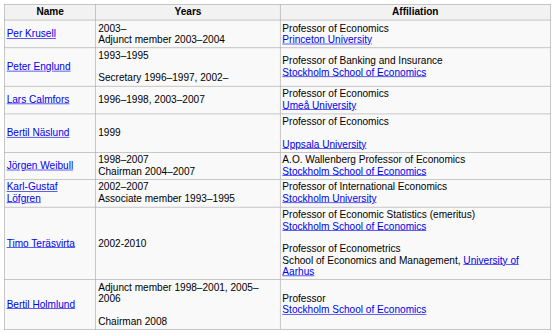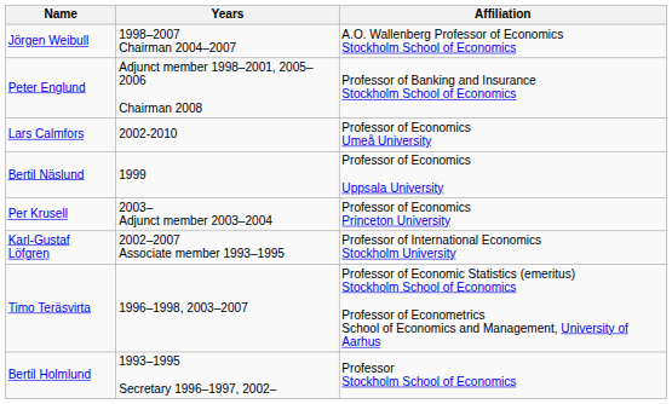 <table class="wikitable">
 <tr>
 <th>Name</th>
 <th>Years</th>
 <th>Affiliation</th>
 </tr>
 <tr>
-<td><a href='#'>Per Krusell</a></td>
-<td>2003–<br>Adjunct member 2003–2004</td>
-<td>Professor of Economics<br><a href='#'>Princeton University</a></td>
+<td><a href='#'>Jörgen Weibull</a></td>
+<td>1998–2007<br>Chairman 2004–2007</td>
+<td>A.O. Wallenberg Professor of Economics<br><a href='#'>Stockholm School of Economics</a></td>
 </tr>
 <tr>
 <td><a href='#'>Peter Englund</a></td>
-<td>1993–1995<br><br>Secretary 1996–1997, 2002–</td>
+<td>Adjunct member 1998–2001, 2005–2006<br><br>Chairman 2008</td>
 <td>Professor of Banking and Insurance<br><a href='#'>Stockholm School of Economics</a></td>
 </tr>
 <tr>
 <td><a href='#'>Lars Calmfors</a></td>
-<td>1996–1998, 2003–2007</td>
+<td>2002-2010</td>
 <td>Professor of Economics<br><a href='#'>Umeå University</a></td>
 </tr>
 <tr>
 <td><a href='#'>Bertil Näslund</a></td>
 <td>1999</td>
 <td>Professor of Economics<br><br><a href='#'>Uppsala University</a></td>
 </tr>
 <tr>
-<td><a href='#'>Jörgen Weibull</a></td>
-<td>1998–2007<br>Chairman 2004–2007</td>
-<td>A.O. Wallenberg Professor of Economics<br><a href='#'>Stockholm School of Economics</a></td>
+<td><a href='#'>Per Krusell</a></td>
+<td>2003–<br>Adjunct member 2003–2004</td>
+<td>Professor of Economics<br><a href='#'>Princeton University</a></td>
 </tr>
 <tr>
 <td><a href='#'>Karl-Gustaf Löfgren</a></td>
 <td>2002–2007<br>Associate member 1993–1995</td>
 <td>Professor of International Economics<br><a href='#'>Stockholm University</a></td>
 </tr>
 <tr>
 <td><a href='#'>Timo Teräsvirta</a></td>
-<td>2002-2010</td>
+<td>1996–1998, 2003–2007</td>
 <td>Professor of Economic Statistics (emeritus)<br><a href='#'>Stockholm School of Economics</a><br><br>Professor of Econometrics<br>School of Economics and Management, <a href='#'>University of Aarhus</a></td>
 </tr>
 <tr>
 <td><a href='#'>Bertil Holmlund</a></td>
-<td>Adjunct member 1998–2001, 2005–2006<br><br>Chairman 2008</td>
+<td>1993–1995<br><br>Secretary 1996–1997, 2002–</td>
 <td>Professor<br><a href='#'>Stockholm School of Economics</a></td>
 </tr>
 </table>
